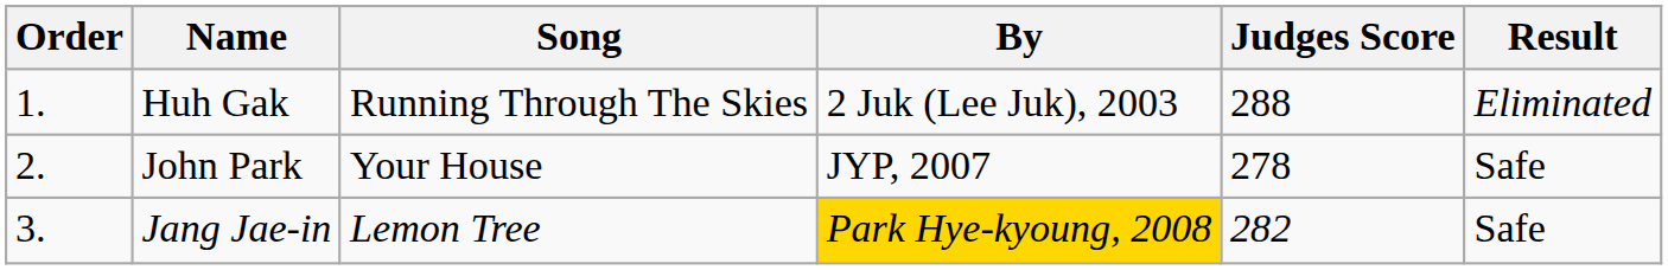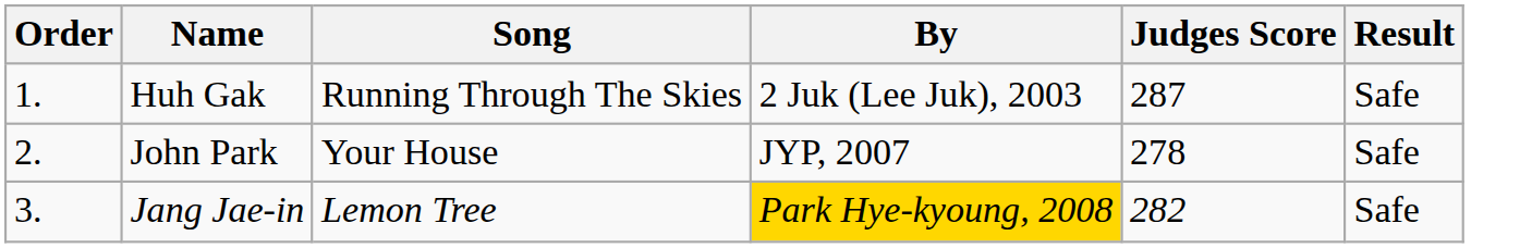 <table class="wikitable">
 <tr>
 <th>Order</th>
 <th>Name</th>
 <th>Song</th>
 <th>By</th>
 <th>Judges Score</th>
 <th>Result</th>
 </tr>
 <tr>
 <td>1.</td>
 <td>Huh Gak</td>
 <td>Running Through The Skies</td>
 <td>2 Juk (Lee Juk), 2003</td>
-<td>288</td>
-<td><em>Eliminated</em></td>
+<td>287</td>
+<td>Safe</td>
 </tr>
 <tr>
 <td>2.</td>
 <td>John Park</td>
 <td>Your House</td>
 <td>JYP, 2007</td>
 <td>278</td>
 <td>Safe</td>
 </tr>
 <tr>
 <td>3.</td>
 <td><em>Jang Jae-in</em></td>
 <td><em>Lemon Tree</em></td>
 <td style="background: gold;"><em>Park Hye-kyoung, 2008</em></td>
 <td><em>282</em></td>
 <td>Safe</td>
 </tr>
 </table>
